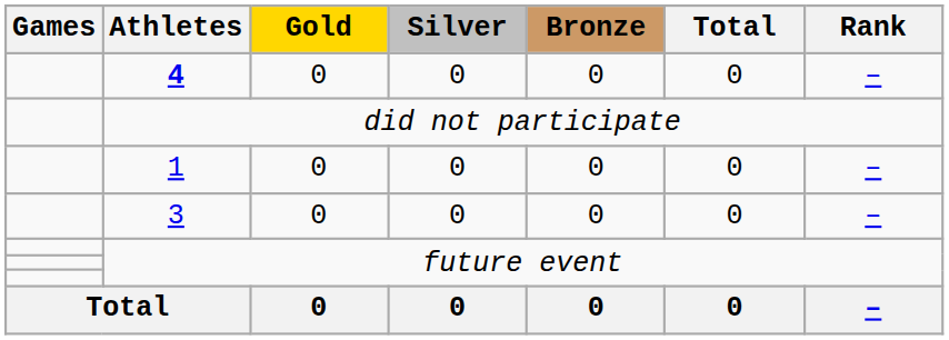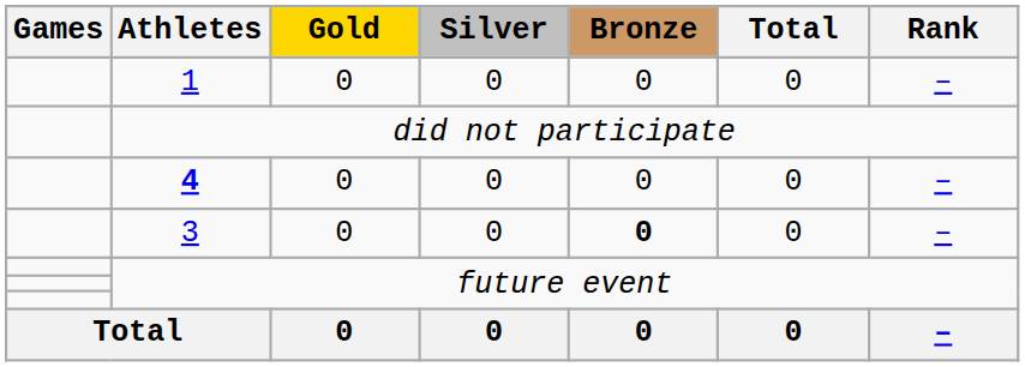 <table class="wikitable" style="text-align:center; font-size:90%;">
 <tr>
 <th>Games</th>
 <th>Athletes</th>
 <td style="background:gold; width:4.5em; font-weight:bold;">Gold</td>
 <td style="background:silver; width:4.5em; font-weight:bold;">Silver</td>
 <td style="background:#cc9966; width:4.5em; font-weight:bold;">Bronze</td>
 <th style="width:4.5em; font-weight:bold;">Total</th>
 <th style="width:4.5em; font-weight:bold;">Rank</th>
 </tr>
 <tr>
 <td align=left> </td>
-<td><a href='#'><strong>4</strong></a></td>
+<td><a href='#'>1</a></td>
 <td>0</td>
 <td>0</td>
 <td>0</td>
 <td>0</td>
 <td><a href='#'>–</a></td>
 </tr>
 <tr>
 <td align=left> </td>
 <td colspan=6><em>did not participate</em></td>
 </tr>
 <tr>
 <td align=left> </td>
-<td><a href='#'>1</a></td>
+<td><a href='#'><strong>4</strong></a></td>
 <td>0</td>
 <td>0</td>
 <td>0</td>
 <td>0</td>
 <td><a href='#'>–</a></td>
 </tr>
 <tr>
 <td align=left> </td>
 <td><a href='#'>3</a></td>
 <td>0</td>
 <td>0</td>
-<td>0</td>
+<td><strong>0</strong></td>
 <td>0</td>
 <td><a href='#'>–</a></td>
 </tr>
 <tr>
 <td align=left> </td>
 <td colspan=6; rowspan=3><em>future event</em></td>
 </tr>
 <tr>
 <td align=left> </td>
 </tr>
 <tr>
 <td align=left> </td>
 </tr>
 <tr>
 <th colspan=2>Total</th>
 <th>0</th>
 <th>0</th>
 <th>0</th>
 <th>0</th>
 <th><a href='#'>–</a></th>
 </tr>
 </table>
